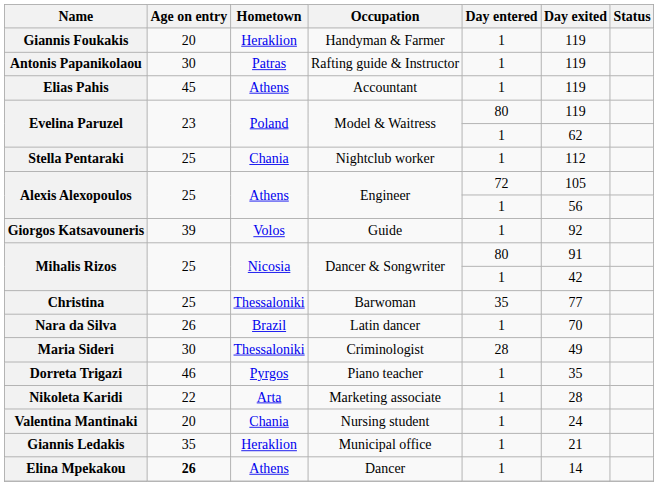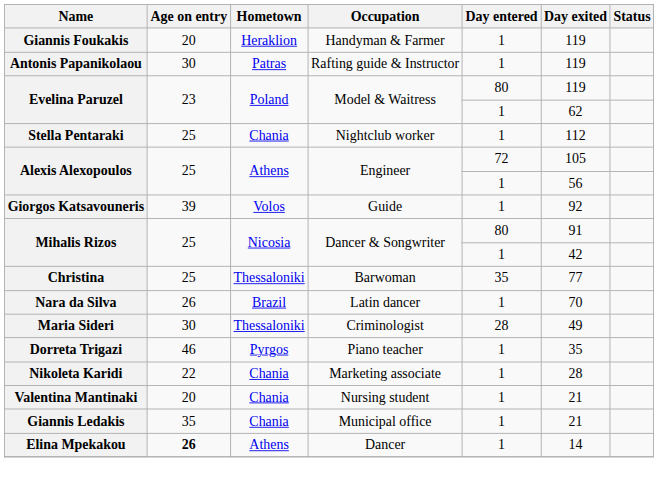 <table class="wikitable sortable" style="text-align:center; line-height:20px; width:auto;">
 <tr>
 <th>Name</th>
 <th>Age on entry</th>
 <th>Hometown</th>
 <th>Occupation</th>
 <th>Day entered</th>
 <th>Day exited</th>
 <th>Status</th>
 </tr>
 <tr>
 <th>Giannis Foukakis</th>
 <td>20</td>
 <td><a href='#'>Heraklion</a></td>
 <td>Handyman & Farmer</td>
 <td>1</td>
 <td>119</td>
 <td></td>
 </tr>
 <tr>
 <th>Antonis Papanikolaou</th>
 <td>30</td>
 <td><a href='#'>Patras</a></td>
 <td>Rafting guide & Instructor</td>
-<td>1</td>
-<td>119</td>
-<td></td>
-</tr>
-<tr>
-<th>Elias Pahis</th>
-<td>45</td>
-<td><a href='#'>Athens</a></td>
-<td>Accountant</td>
 <td>1</td>
 <td>119</td>
 <td></td>
 </tr>
 <tr>
 <th rowspan="2">Evelina Paruzel</th>
 <td rowspan="2">23</td>
 <td rowspan="2"><a href='#'>Poland</a></td>
 <td rowspan="2">Model & Waitress</td>
 <td>80</td>
 <td>119</td>
 <td></td>
 </tr>
 <tr>
 <td>1</td>
 <td>62</td>
 <td></td>
 </tr>
 <tr>
 <th>Stella Pentaraki</th>
 <td>25</td>
 <td><a href='#'>Chania</a></td>
 <td>Nightclub worker</td>
 <td>1</td>
 <td>112</td>
 <td></td>
 </tr>
 <tr>
 <th rowspan="2">Alexis Alexopoulos</th>
 <td rowspan="2">25</td>
 <td rowspan="2"><a href='#'>Athens</a></td>
 <td rowspan="2">Engineer</td>
 <td>72</td>
 <td>105</td>
 <td></td>
 </tr>
 <tr>
 <td>1</td>
 <td>56</td>
 <td></td>
 </tr>
 <tr>
 <th>Giorgos Katsavouneris</th>
 <td>39</td>
 <td><a href='#'>Volos</a></td>
 <td>Guide</td>
 <td>1</td>
 <td>92</td>
 <td></td>
 </tr>
 <tr>
 <th rowspan="2">Mihalis Rizos</th>
 <td rowspan="2">25</td>
 <td rowspan="2"><a href='#'>Nicosia</a></td>
 <td rowspan="2">Dancer & Songwriter</td>
 <td>80</td>
 <td>91</td>
 <td></td>
 </tr>
 <tr>
 <td>1</td>
 <td>42</td>
 <td></td>
 </tr>
 <tr>
 <th>Christina</th>
 <td>25</td>
 <td><a href='#'>Thessaloniki</a></td>
 <td>Barwoman</td>
 <td>35</td>
 <td>77</td>
 <td></td>
 </tr>
 <tr>
 <th>Nara da Silva</th>
 <td>26</td>
 <td><a href='#'>Brazil</a></td>
 <td>Latin dancer</td>
 <td>1</td>
 <td>70</td>
 <td></td>
 </tr>
 <tr>
 <th>Maria Sideri</th>
 <td>30</td>
 <td><a href='#'>Thessaloniki</a></td>
 <td>Criminologist</td>
 <td>28</td>
 <td>49</td>
 <td></td>
 </tr>
 <tr>
 <th>Dorreta Trigazi</th>
 <td>46</td>
 <td><a href='#'>Pyrgos</a></td>
 <td>Piano teacher</td>
 <td>1</td>
 <td>35</td>
 <td></td>
 </tr>
 <tr>
 <th>Nikoleta Karidi</th>
 <td>22</td>
-<td><a href='#'>Arta</a></td>
+<td><a href='#'>Chania</a></td>
 <td>Marketing associate</td>
 <td>1</td>
 <td>28</td>
 <td></td>
 </tr>
 <tr>
 <th>Valentina Mantinaki</th>
 <td>20</td>
 <td><a href='#'>Chania</a></td>
 <td>Nursing student</td>
 <td>1</td>
-<td>24</td>
+<td>21</td>
 <td></td>
 </tr>
 <tr>
 <th>Giannis Ledakis</th>
 <td>35</td>
-<td><a href='#'>Heraklion</a></td>
+<td><a href='#'>Chania</a></td>
 <td>Municipal office</td>
 <td>1</td>
 <td>21</td>
 <td></td>
 </tr>
 <tr>
 <th>Elina Mpekakou</th>
 <td><strong>26</strong></td>
 <td><a href='#'>Athens</a></td>
 <td>Dancer</td>
 <td>1</td>
 <td>14</td>
 <td></td>
 </tr>
 <tr>
 </tr>
 </table>
